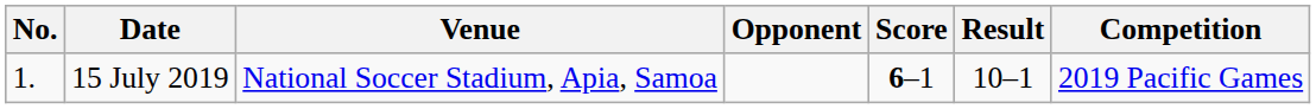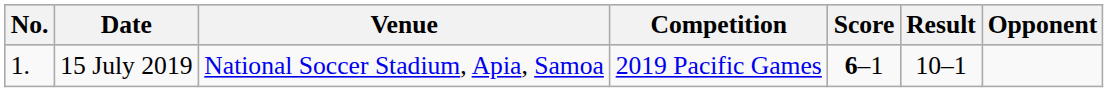 <table class="wikitable" style="font-size:100%;">
 <tr>
 <th>No.</th>
 <th>Date</th>
 <th>Venue</th>
-<th>Opponent</th>
+<th>Competition</th>
 <th>Score</th>
 <th>Result</th>
-<th>Competition</th>
+<th>Opponent</th>
 </tr>
 <tr>
 <td>1.</td>
 <td>15 July 2019</td>
 <td><a href='#'>National Soccer Stadium</a>, <a href='#'>Apia</a>, <a href='#'>Samoa</a></td>
-<td></td>
+<td><a href='#'>2019 Pacific Games</a></td>
 <td align=center><strong>6</strong>–1</td>
 <td align=center>10–1</td>
-<td><a href='#'>2019 Pacific Games</a></td>
+<td></td>
 </tr>
 </table>
